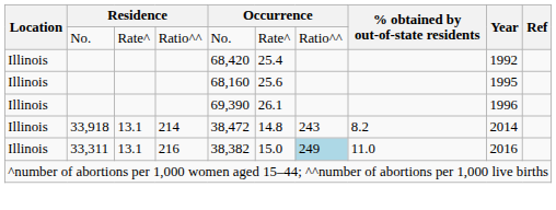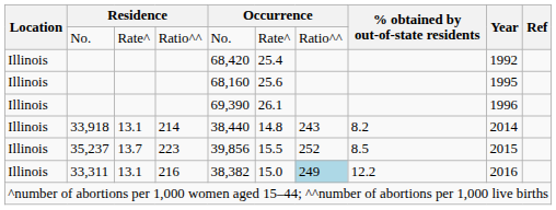 <table class="wikitable">
 <tr>
 <th rowspan="2">Location</th>
 <th colspan="3">Residence</th>
 <th colspan="3">Occurrence</th>
 <th rowspan="2">% obtained by<br>out-of-state residents</th>
 <th rowspan="2">Year</th>
 <th rowspan="2">Ref</th>
 </tr>
 <tr>
 <td>No.</td>
 <td>Rate^</td>
 <td>Ratio^^</td>
 <td>No.</td>
 <td>Rate^</td>
 <td>Ratio^^</td>
 </tr>
 <tr>
 <td>Illinois</td>
 <td></td>
 <td></td>
 <td></td>
 <td>68,420</td>
 <td>25.4</td>
 <td></td>
 <td></td>
 <td>1992</td>
 <td></td>
 </tr>
 <tr>
 <td>Illinois</td>
 <td></td>
 <td></td>
 <td></td>
 <td>68,160</td>
 <td>25.6</td>
 <td></td>
 <td></td>
 <td>1995</td>
 <td></td>
 </tr>
 <tr>
 <td>Illinois</td>
 <td></td>
 <td></td>
 <td></td>
 <td>69,390</td>
 <td>26.1</td>
 <td></td>
 <td></td>
 <td>1996</td>
 <td></td>
 </tr>
 <tr>
 <td>Illinois</td>
 <td>33,918</td>
 <td>13.1</td>
 <td>214</td>
-<td>38,472</td>
+<td>38,440</td>
 <td>14.8</td>
 <td>243</td>
 <td>8.2</td>
 <td>2014</td>
+<td></td>
+</tr>
+<tr>
+<td>Illinois</td>
+<td>35,237</td>
+<td>13.7</td>
+<td>223</td>
+<td>39,856</td>
+<td>15.5</td>
+<td>252</td>
+<td>8.5</td>
+<td>2015</td>
 <td></td>
 </tr>
 <tr>
 <td>Illinois</td>
 <td>33,311</td>
 <td>13.1</td>
 <td>216</td>
 <td>38,382</td>
 <td>15.0</td>
 <td style="background: lightblue;">249</td>
-<td>11.0</td>
+<td>12.2</td>
 <td>2016</td>
 <td></td>
 </tr>
 <tr>
 <td colspan="10">^number of abortions per 1,000 women aged 15–44; ^^number of abortions per 1,000 live births</td>
 </tr>
 </table>
